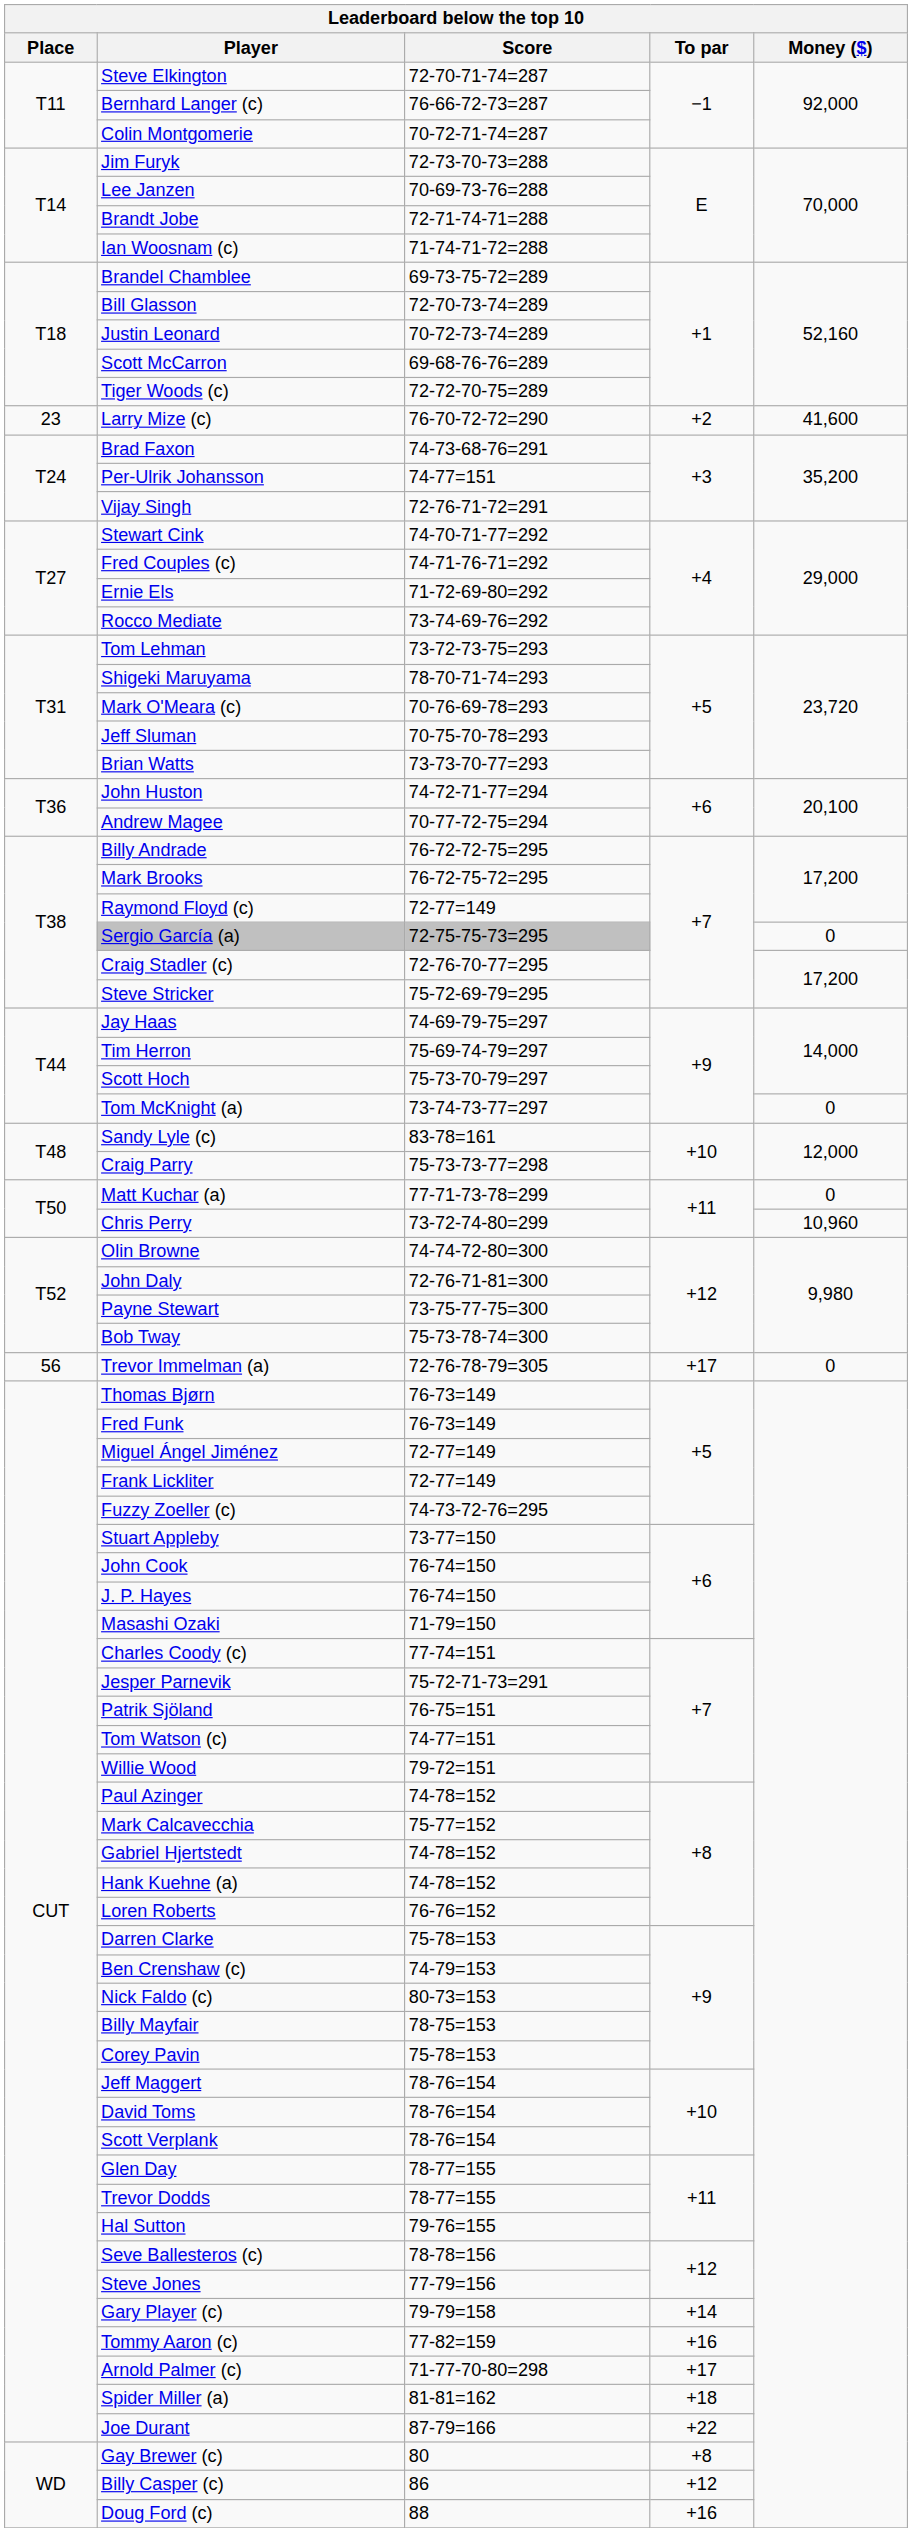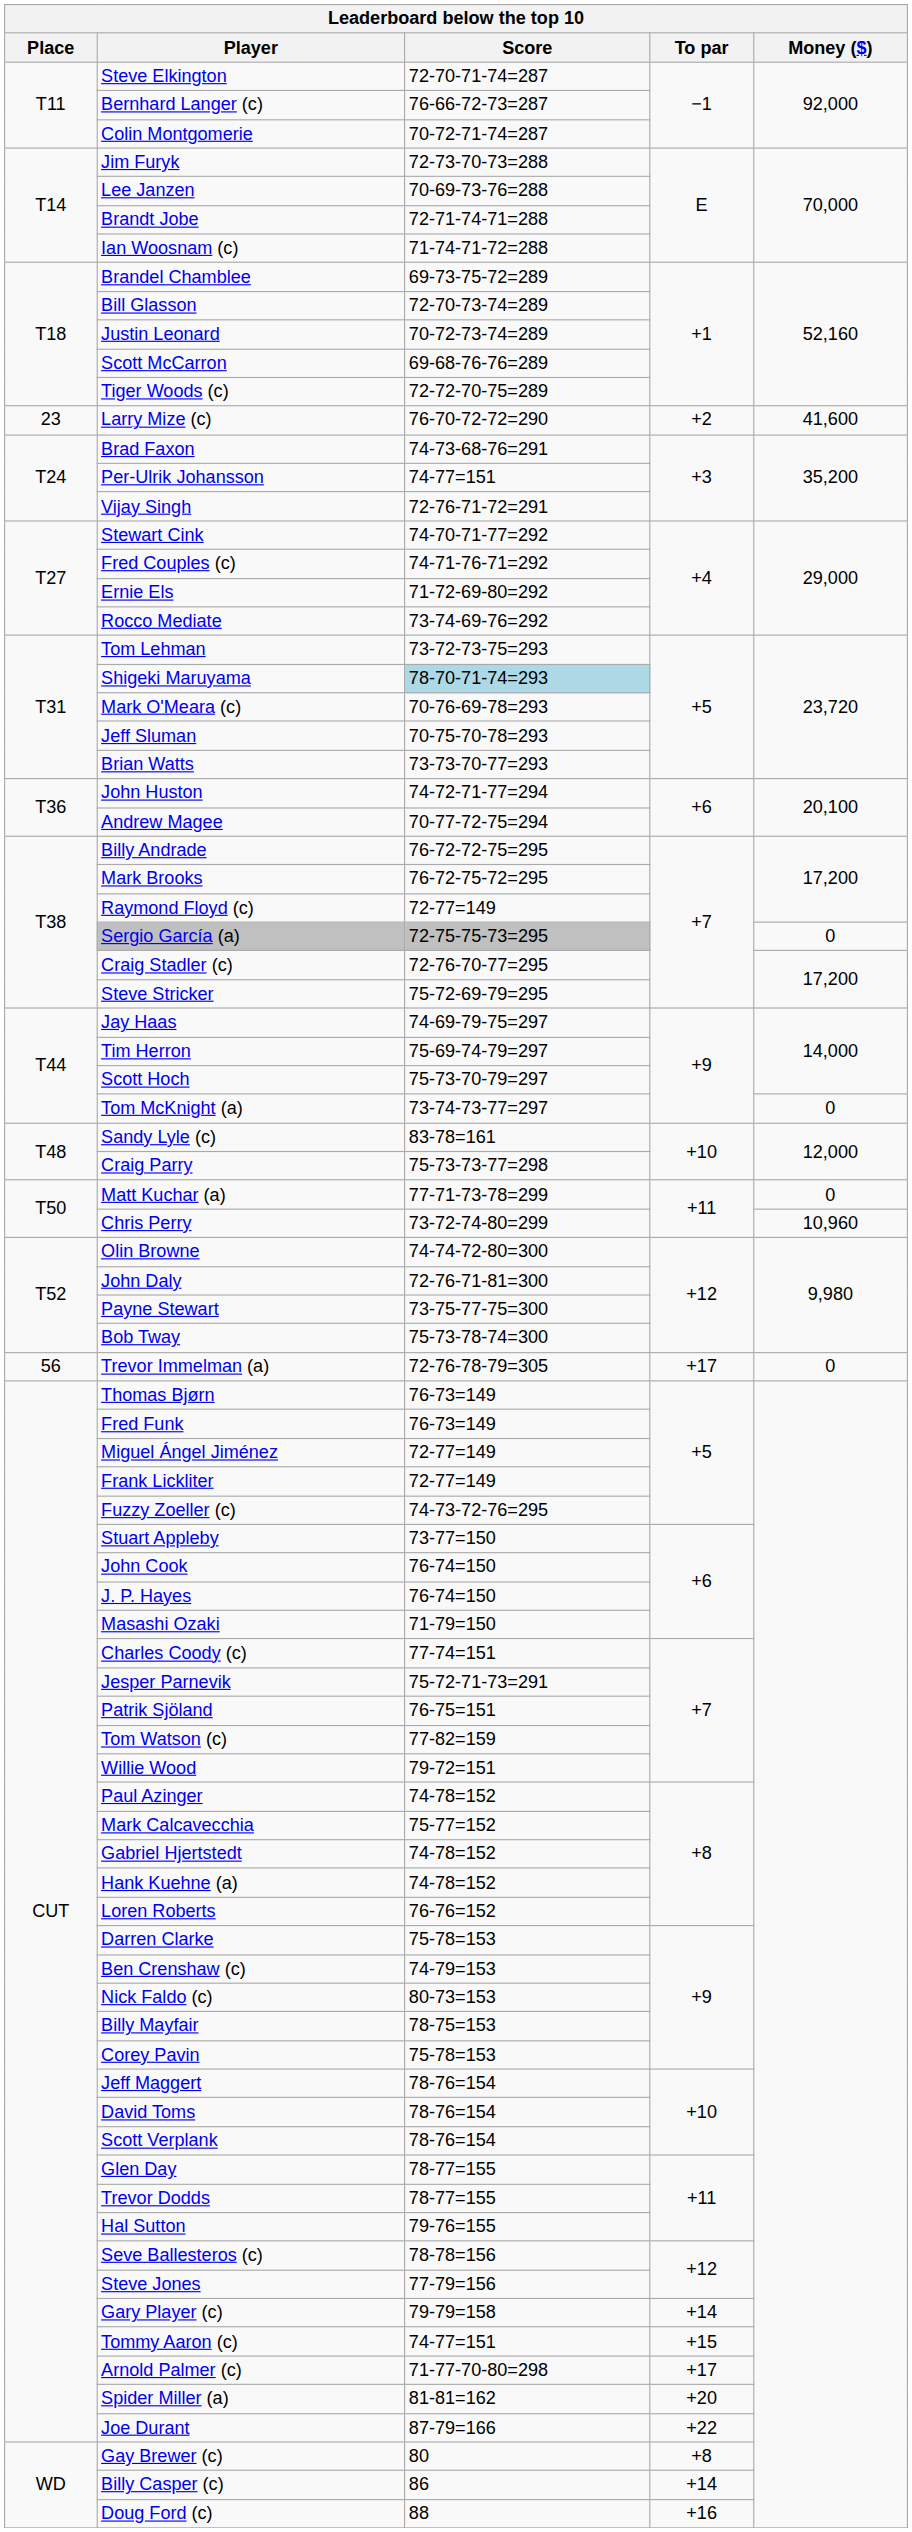 <table class="collapsible collapsed wikitable" style="width:50em;margin-top:-1px;">
 <tr>
 <th scope="col" colspan="6">Leaderboard below the top 10</th>
 </tr>
 <tr>
 <th>Place</th>
 <th>Player</th>
 <th>Score</th>
 <th>To par</th>
 <th>Money (<a href='#'>$</a>)</th>
 </tr>
 <tr>
 <td rowspan=3 align=center>T11</td>
 <td> <a href='#'>Steve Elkington</a></td>
 <td>72-70-71-74=287</td>
 <td rowspan=3 align=center>−1</td>
 <td rowspan=3 align=center>92,000</td>
 </tr>
 <tr>
 <td> <a href='#'>Bernhard Langer</a> (c)</td>
 <td>76-66-72-73=287</td>
 </tr>
 <tr>
 <td> <a href='#'>Colin Montgomerie</a></td>
 <td>70-72-71-74=287</td>
 </tr>
 <tr>
 <td rowspan=4 align=center>T14</td>
 <td> <a href='#'>Jim Furyk</a></td>
 <td>72-73-70-73=288</td>
 <td rowspan=4 align=center>E</td>
 <td rowspan=4 align=center>70,000</td>
 </tr>
 <tr>
 <td> <a href='#'>Lee Janzen</a></td>
 <td>70-69-73-76=288</td>
 </tr>
 <tr>
 <td> <a href='#'>Brandt Jobe</a></td>
 <td>72-71-74-71=288</td>
 </tr>
 <tr>
 <td> <a href='#'>Ian Woosnam</a> (c)</td>
 <td>71-74-71-72=288</td>
 </tr>
 <tr>
 <td rowspan=5 align=center>T18</td>
 <td> <a href='#'>Brandel Chamblee</a></td>
 <td>69-73-75-72=289</td>
 <td rowspan=5 align=center>+1</td>
 <td rowspan=5 align=center>52,160</td>
 </tr>
 <tr>
 <td> <a href='#'>Bill Glasson</a></td>
 <td>72-70-73-74=289</td>
 </tr>
 <tr>
 <td> <a href='#'>Justin Leonard</a></td>
 <td>70-72-73-74=289</td>
 </tr>
 <tr>
 <td> <a href='#'>Scott McCarron</a></td>
 <td>69-68-76-76=289</td>
 </tr>
 <tr>
 <td> <a href='#'>Tiger Woods</a> (c)</td>
 <td>72-72-70-75=289</td>
 </tr>
 <tr>
 <td align=center>23</td>
 <td> <a href='#'>Larry Mize</a> (c)</td>
 <td>76-70-72-72=290</td>
 <td align=center>+2</td>
 <td align=center>41,600</td>
 </tr>
 <tr>
 <td rowspan=3 align=center>T24</td>
 <td> <a href='#'>Brad Faxon</a></td>
 <td>74-73-68-76=291</td>
 <td rowspan=3 align=center>+3</td>
 <td rowspan=3 align=center>35,200</td>
 </tr>
 <tr>
 <td> <a href='#'>Per-Ulrik Johansson</a></td>
 <td>74-77=151</td>
 </tr>
 <tr>
 <td> <a href='#'>Vijay Singh</a></td>
 <td>72-76-71-72=291</td>
 </tr>
 <tr>
 <td rowspan=4 align=center>T27</td>
 <td> <a href='#'>Stewart Cink</a></td>
 <td>74-70-71-77=292</td>
 <td rowspan=4 align=center>+4</td>
 <td rowspan=4 align=center>29,000</td>
 </tr>
 <tr>
 <td> <a href='#'>Fred Couples</a> (c)</td>
 <td>74-71-76-71=292</td>
 </tr>
 <tr>
 <td> <a href='#'>Ernie Els</a></td>
 <td>71-72-69-80=292</td>
 </tr>
 <tr>
 <td> <a href='#'>Rocco Mediate</a></td>
 <td>73-74-69-76=292</td>
 </tr>
 <tr>
 <td rowspan=5 align=center>T31</td>
 <td> <a href='#'>Tom Lehman</a></td>
 <td>73-72-73-75=293</td>
 <td rowspan=5 align=center>+5</td>
 <td rowspan=5 align=center>23,720</td>
 </tr>
 <tr>
 <td> <a href='#'>Shigeki Maruyama</a></td>
-<td>78-70-71-74=293</td>
+<td style="background: lightblue;">78-70-71-74=293</td>
 </tr>
 <tr>
 <td> <a href='#'>Mark O'Meara</a> (c)</td>
 <td>70-76-69-78=293</td>
 </tr>
 <tr>
 <td> <a href='#'>Jeff Sluman</a></td>
 <td>70-75-70-78=293</td>
 </tr>
 <tr>
 <td> <a href='#'>Brian Watts</a></td>
 <td>73-73-70-77=293</td>
 </tr>
 <tr>
 <td rowspan=2 align=center>T36</td>
 <td> <a href='#'>John Huston</a></td>
 <td>74-72-71-77=294</td>
 <td rowspan=2 align=center>+6</td>
 <td rowspan=2 align=center>20,100</td>
 </tr>
 <tr>
 <td> <a href='#'>Andrew Magee</a></td>
 <td>70-77-72-75=294</td>
 </tr>
 <tr>
 <td rowspan=6 align=center>T38</td>
 <td> <a href='#'>Billy Andrade</a></td>
 <td>76-72-72-75=295</td>
 <td rowspan=6 align=center>+7</td>
 <td rowspan=3 align=center>17,200</td>
 </tr>
 <tr>
 <td> <a href='#'>Mark Brooks</a></td>
 <td>76-72-75-72=295</td>
 </tr>
 <tr>
 <td> <a href='#'>Raymond Floyd</a> (c)</td>
 <td>72-77=149</td>
 </tr>
 <tr>
 <td style="background:silver"> <a href='#'>Sergio García</a> (a)</td>
 <td style="background:silver">72-75-75-73=295</td>
 <td align=center>0</td>
 </tr>
 <tr>
 <td> <a href='#'>Craig Stadler</a> (c)</td>
 <td>72-76-70-77=295</td>
 <td rowspan=2 align=center>17,200</td>
 </tr>
 <tr>
 <td> <a href='#'>Steve Stricker</a></td>
 <td>75-72-69-79=295</td>
 </tr>
 <tr>
 <td rowspan=4 align=center>T44</td>
 <td> <a href='#'>Jay Haas</a></td>
 <td>74-69-79-75=297</td>
 <td rowspan=4 align=center>+9</td>
 <td rowspan=3 align=center>14,000</td>
 </tr>
 <tr>
 <td> <a href='#'>Tim Herron</a></td>
 <td>75-69-74-79=297</td>
 </tr>
 <tr>
 <td> <a href='#'>Scott Hoch</a></td>
 <td>75-73-70-79=297</td>
 </tr>
 <tr>
 <td> <a href='#'>Tom McKnight</a> (a)</td>
 <td>73-74-73-77=297</td>
 <td align=center>0</td>
 </tr>
 <tr>
 <td rowspan=2 align=center>T48</td>
 <td> <a href='#'>Sandy Lyle</a> (c)</td>
 <td>83-78=161</td>
 <td rowspan=2 align=center>+10</td>
 <td rowspan=2 align=center>12,000</td>
 </tr>
 <tr>
 <td> <a href='#'>Craig Parry</a></td>
 <td>75-73-73-77=298</td>
 </tr>
 <tr>
 <td rowspan=2 align=center>T50</td>
 <td> <a href='#'>Matt Kuchar</a> (a)</td>
 <td>77-71-73-78=299</td>
 <td rowspan=2 align=center>+11</td>
 <td align=center>0</td>
 </tr>
 <tr>
 <td> <a href='#'>Chris Perry</a></td>
 <td>73-72-74-80=299</td>
 <td align=center>10,960</td>
 </tr>
 <tr>
 <td rowspan=4 align=center>T52</td>
 <td> <a href='#'>Olin Browne</a></td>
 <td>74-74-72-80=300</td>
 <td rowspan=4 align=center>+12</td>
 <td rowspan=4 align=center>9,980</td>
 </tr>
 <tr>
 <td> <a href='#'>John Daly</a></td>
 <td>72-76-71-81=300</td>
 </tr>
 <tr>
 <td> <a href='#'>Payne Stewart</a></td>
 <td>73-75-77-75=300</td>
 </tr>
 <tr>
 <td> <a href='#'>Bob Tway</a></td>
 <td>75-73-78-74=300</td>
 </tr>
 <tr>
 <td align=center>56</td>
 <td> <a href='#'>Trevor Immelman</a> (a)</td>
 <td>72-76-78-79=305</td>
 <td align=center>+17</td>
 <td align=center>0</td>
 </tr>
 <tr>
 <td rowspan=37 align=center>CUT</td>
 <td> <a href='#'>Thomas Bjørn</a></td>
 <td>76-73=149</td>
 <td rowspan=5 align=center>+5</td>
 <td rowspan=40 align=center></td>
 </tr>
 <tr>
 <td> <a href='#'>Fred Funk</a></td>
 <td>76-73=149</td>
 </tr>
 <tr>
 <td> <a href='#'>Miguel Ángel Jiménez</a></td>
 <td>72-77=149</td>
 </tr>
 <tr>
 <td> <a href='#'>Frank Lickliter</a></td>
 <td>72-77=149</td>
 </tr>
 <tr>
 <td> <a href='#'>Fuzzy Zoeller</a> (c)</td>
 <td>74-73-72-76=295</td>
 </tr>
 <tr>
 <td> <a href='#'>Stuart Appleby</a></td>
 <td>73-77=150</td>
 <td rowspan=4 align=center>+6</td>
 </tr>
 <tr>
 <td> <a href='#'>John Cook</a></td>
 <td>76-74=150</td>
 </tr>
 <tr>
 <td> <a href='#'>J. P. Hayes</a></td>
 <td>76-74=150</td>
 </tr>
 <tr>
 <td> <a href='#'>Masashi Ozaki</a></td>
 <td>71-79=150</td>
 </tr>
 <tr>
 <td> <a href='#'>Charles Coody</a> (c)</td>
 <td>77-74=151</td>
 <td rowspan=5 align=center>+7</td>
 </tr>
 <tr>
 <td> <a href='#'>Jesper Parnevik</a></td>
 <td>75-72-71-73=291</td>
 </tr>
 <tr>
 <td> <a href='#'>Patrik Sjöland</a></td>
 <td>76-75=151</td>
 </tr>
 <tr>
 <td> <a href='#'>Tom Watson</a> (c)</td>
-<td>74-77=151</td>
+<td>77-82=159</td>
 </tr>
 <tr>
 <td> <a href='#'>Willie Wood</a></td>
 <td>79-72=151</td>
 </tr>
 <tr>
 <td> <a href='#'>Paul Azinger</a></td>
 <td>74-78=152</td>
 <td rowspan=5 align=center>+8</td>
 </tr>
 <tr>
 <td> <a href='#'>Mark Calcavecchia</a></td>
 <td>75-77=152</td>
 </tr>
 <tr>
 <td> <a href='#'>Gabriel Hjertstedt</a></td>
 <td>74-78=152</td>
 </tr>
 <tr>
 <td> <a href='#'>Hank Kuehne</a> (a)</td>
 <td>74-78=152</td>
 </tr>
 <tr>
 <td> <a href='#'>Loren Roberts</a></td>
 <td>76-76=152</td>
 </tr>
 <tr>
 <td> <a href='#'>Darren Clarke</a></td>
 <td>75-78=153</td>
 <td rowspan=5 align=center>+9</td>
 </tr>
 <tr>
 <td> <a href='#'>Ben Crenshaw</a> (c)</td>
 <td>74-79=153</td>
 </tr>
 <tr>
 <td> <a href='#'>Nick Faldo</a> (c)</td>
 <td>80-73=153</td>
 </tr>
 <tr>
 <td> <a href='#'>Billy Mayfair</a></td>
 <td>78-75=153</td>
 </tr>
 <tr>
 <td> <a href='#'>Corey Pavin</a></td>
 <td>75-78=153</td>
 </tr>
 <tr>
 <td> <a href='#'>Jeff Maggert</a></td>
 <td>78-76=154</td>
 <td rowspan=3 align=center>+10</td>
 </tr>
 <tr>
 <td> <a href='#'>David Toms</a></td>
 <td>78-76=154</td>
 </tr>
 <tr>
 <td> <a href='#'>Scott Verplank</a></td>
 <td>78-76=154</td>
 </tr>
 <tr>
 <td> <a href='#'>Glen Day</a></td>
 <td>78-77=155</td>
 <td rowspan=3 align=center>+11</td>
 </tr>
 <tr>
 <td> <a href='#'>Trevor Dodds</a></td>
 <td>78-77=155</td>
 </tr>
 <tr>
 <td> <a href='#'>Hal Sutton</a></td>
 <td>79-76=155</td>
 </tr>
 <tr>
 <td> <a href='#'>Seve Ballesteros</a> (c)</td>
 <td>78-78=156</td>
 <td rowspan=2 align=center>+12</td>
 </tr>
 <tr>
 <td> <a href='#'>Steve Jones</a></td>
 <td>77-79=156</td>
 </tr>
 <tr>
 <td> <a href='#'>Gary Player</a> (c)</td>
 <td>79-79=158</td>
 <td align=center>+14</td>
 </tr>
 <tr>
 <td> <a href='#'>Tommy Aaron</a> (c)</td>
-<td>77-82=159</td>
-<td align=center>+16</td>
+<td>74-77=151</td>
+<td align=center>+15</td>
 </tr>
 <tr>
 <td> <a href='#'>Arnold Palmer</a> (c)</td>
 <td>71-77-70-80=298</td>
 <td align=center>+17</td>
 </tr>
 <tr>
 <td> <a href='#'>Spider Miller</a> (a)</td>
 <td>81-81=162</td>
-<td align=center>+18</td>
+<td align=center>+20</td>
 </tr>
 <tr>
 <td> <a href='#'>Joe Durant</a></td>
 <td>87-79=166</td>
 <td align=center>+22</td>
 </tr>
 <tr>
 <td rowspan=3 align=center>WD</td>
 <td> <a href='#'>Gay Brewer</a> (c)</td>
 <td>80</td>
 <td align=center>+8</td>
 </tr>
 <tr>
 <td> <a href='#'>Billy Casper</a> (c)</td>
 <td>86</td>
-<td align=center>+12</td>
+<td align=center>+14</td>
 </tr>
 <tr>
 <td> <a href='#'>Doug Ford</a> (c)</td>
 <td>88</td>
 <td align=center>+16</td>
 </tr>
 </table>
